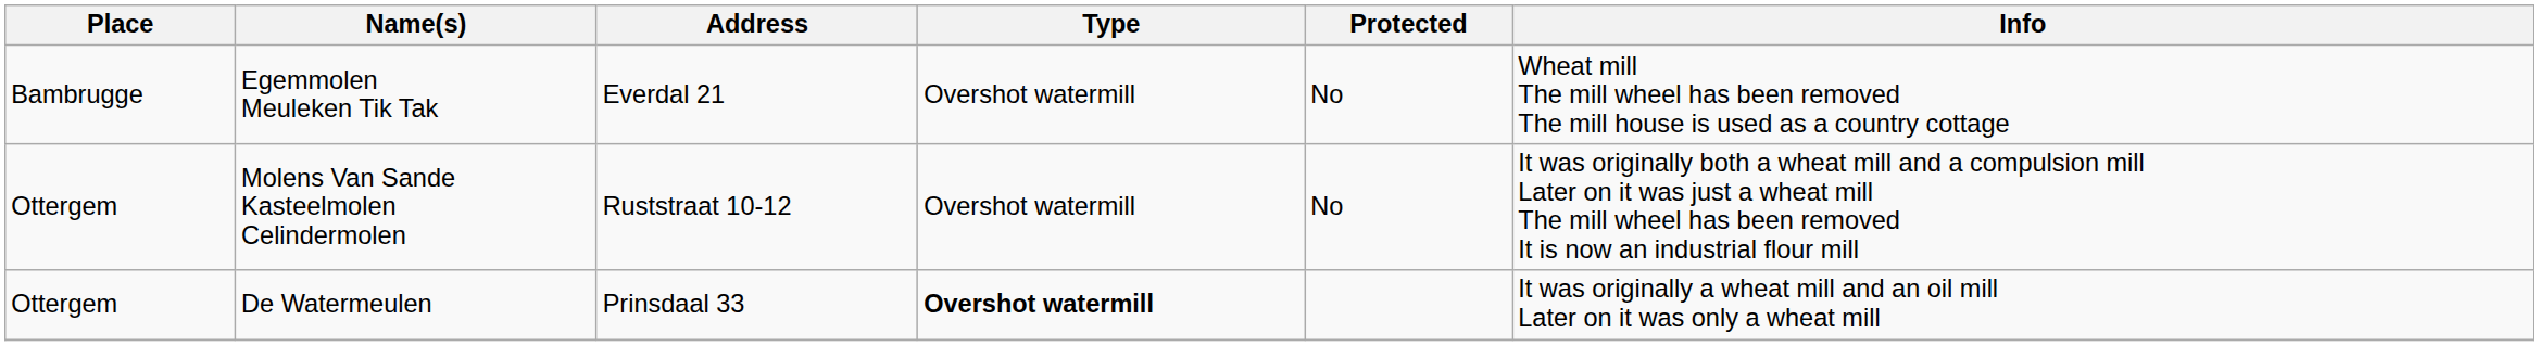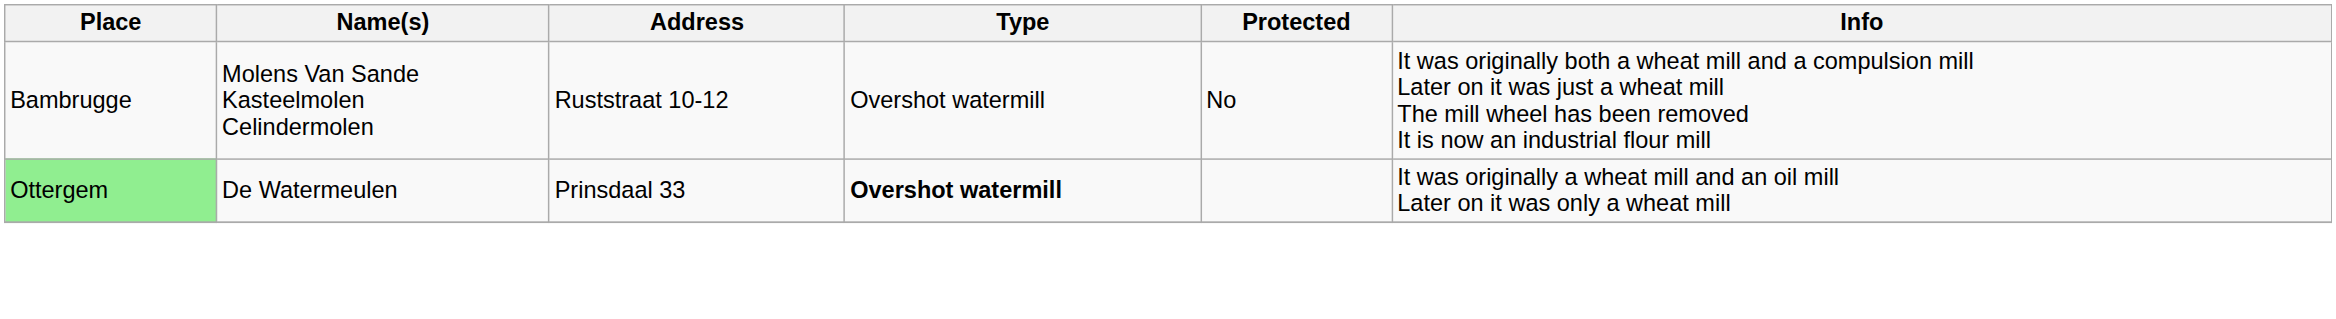 <table class="wikitable" width="100%">
 <tr>
 <th>Place</th>
 <th>Name(s)</th>
 <th>Address</th>
 <th>Type</th>
 <th>Protected</th>
 <th>Info</th>
 </tr>
 <tr>
 <td>Bambrugge</td>
-<td>Egemmolen <br> Meuleken Tik Tak</td>
-<td>Everdal 21</td>
-<td>Overshot watermill</td>
-<td> No</td>
-<td>Wheat mill <br> The mill wheel has been removed <br> The mill house is used as a country cottage</td>
-</tr>
-<tr>
-<td>Ottergem</td>
 <td>Molens Van Sande <br> Kasteelmolen <br> Celindermolen</td>
 <td>Ruststraat 10-12</td>
 <td>Overshot watermill</td>
 <td> No</td>
 <td>It was originally both a wheat mill and a compulsion mill<br> Later on it was just a wheat mill <br> The mill wheel has been removed <br> It is now an industrial flour mill</td>
 </tr>
 <tr>
-<td>Ottergem</td>
+<td style="background: lightgreen;">Ottergem</td>
 <td>De Watermeulen</td>
 <td>Prinsdaal 33</td>
 <td><strong>Overshot watermill</strong></td>
 <td> </td>
 <td>It was originally a wheat mill and an oil mill <br> Later on it was only a wheat mill</td>
 </tr>
 <tr>
 </tr>
 </table>
